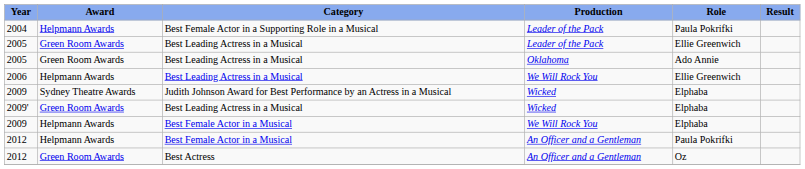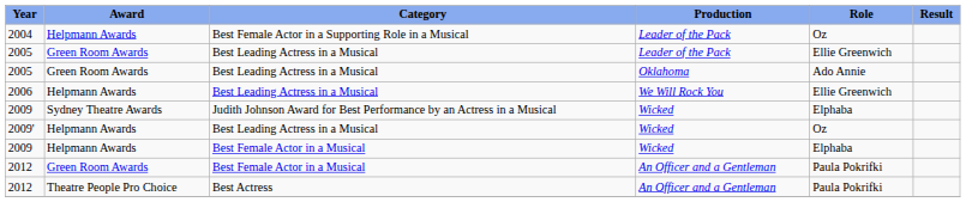 <table class="wikitable" style="width:100%;">
 <tr>
 <th style="background:#88AAEE;">Year</th>
 <th style="background:#88AAEE;">Award</th>
 <th style="background:#88AAEE;">Category</th>
 <th style="background:#88AAEE;">Production</th>
 <th style="background:#88AAEE;">Role</th>
 <th style="background:#88AAEE;">Result</th>
 </tr>
 <tr>
 <td>2004</td>
 <td><a href='#'>Helpmann Awards</a></td>
 <td>Best Female Actor in a Supporting Role in a Musical</td>
 <td><em><a href='#'>Leader of the Pack</a></em></td>
-<td>Paula Pokrifki</td>
+<td>Oz</td>
 <td></td>
 </tr>
 <tr>
 <td>2005</td>
 <td><a href='#'>Green Room Awards</a></td>
 <td>Best Leading Actress in a Musical</td>
 <td><em><a href='#'>Leader of the Pack</a></em></td>
 <td>Ellie Greenwich</td>
 <td></td>
 </tr>
 <tr>
 <td>2005</td>
 <td>Green Room Awards</td>
 <td>Best Leading Actress in a Musical</td>
 <td><em><a href='#'>Oklahoma</a></em></td>
 <td>Ado Annie</td>
 <td></td>
 </tr>
 <tr>
 <td>2006</td>
 <td>Helpmann Awards</td>
 <td><a href='#'>Best Leading Actress in a Musical</a></td>
 <td><em><a href='#'>We Will Rock You</a></em></td>
 <td>Ellie Greenwich</td>
 <td></td>
 </tr>
 <tr>
 <td>2009</td>
 <td>Sydney Theatre Awards</td>
 <td>Judith Johnson Award for Best Performance by an Actress in a Musical</td>
 <td><em><a href='#'>Wicked</a></em></td>
 <td>Elphaba</td>
 <td></td>
 </tr>
 <tr>
 <td>2009'</td>
-<td><a href='#'>Green Room Awards</a></td>
+<td>Helpmann Awards</td>
 <td>Best Leading Actress in a Musical</td>
 <td><em><a href='#'>Wicked</a></em></td>
-<td>Elphaba</td>
+<td>Oz</td>
 <td></td>
 </tr>
 <tr>
 <td>2009</td>
 <td>Helpmann Awards</td>
 <td><a href='#'>Best Female Actor in a Musical</a></td>
-<td><em><a href='#'>We Will Rock You</a></em></td>
+<td><em><a href='#'>Wicked</a></em></td>
 <td>Elphaba</td>
 <td></td>
 </tr>
 <tr>
 <td>2012</td>
-<td>Helpmann Awards</td>
+<td><a href='#'>Green Room Awards</a></td>
 <td><a href='#'>Best Female Actor in a Musical</a></td>
 <td><em><a href='#'>An Officer and a Gentleman</a></em></td>
 <td>Paula Pokrifki</td>
 <td></td>
 </tr>
 <tr>
 <td>2012</td>
-<td><a href='#'>Green Room Awards</a></td>
+<td>Theatre People Pro Choice</td>
 <td>Best Actress</td>
 <td><em><a href='#'>An Officer and a Gentleman</a></em></td>
-<td>Oz</td>
+<td>Paula Pokrifki</td>
 <td></td>
 </tr>
 <tr>
 </tr>
 </table>
